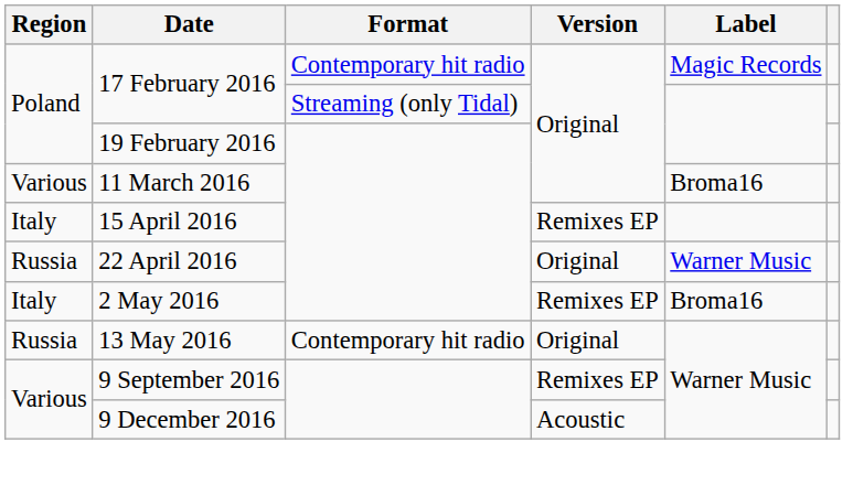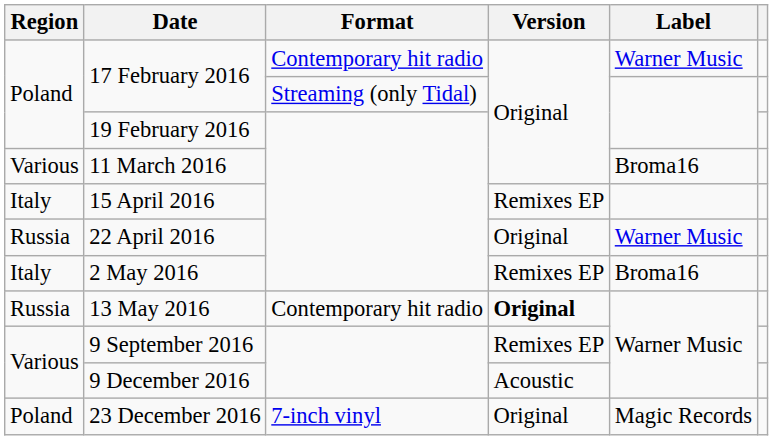 <table class="wikitable">
 <tr>
 <th>Region</th>
 <th>Date</th>
 <th>Format</th>
 <th>Version</th>
 <th>Label</th>
 <th></th>
 </tr>
 <tr>
 <td rowspan="3">Poland</td>
 <td rowspan="2">17 February 2016</td>
 <td><a href='#'>Contemporary hit radio</a></td>
 <td rowspan="4">Original</td>
-<td><a href='#'>Magic Records</a></td>
+<td><a href='#'>Warner Music</a></td>
 <td align="center"></td>
 </tr>
 <tr>
 <td><a href='#'>Streaming</a> (only <a href='#'>Tidal</a>)</td>
 <td rowspan="2"></td>
 <td align="center"></td>
 </tr>
 <tr>
 <td>19 February 2016</td>
 <td rowspan="5"></td>
 <td align="center"></td>
 </tr>
 <tr>
 <td>Various</td>
 <td>11 March 2016</td>
 <td>Broma16</td>
 <td align="center"></td>
 </tr>
 <tr>
 <td>Italy</td>
 <td>15 April 2016</td>
 <td>Remixes EP</td>
 <td></td>
 <td align="center"></td>
 </tr>
 <tr>
 <td>Russia</td>
 <td>22 April 2016</td>
 <td>Original</td>
 <td><a href='#'>Warner Music</a></td>
 <td align="center"></td>
 </tr>
 <tr>
 <td>Italy</td>
 <td>2 May 2016</td>
 <td>Remixes EP</td>
 <td>Broma16</td>
 <td align="center"></td>
 </tr>
 <tr>
 <td>Russia</td>
 <td>13 May 2016</td>
 <td>Contemporary hit radio</td>
-<td>Original</td>
+<td><strong>Original</strong></td>
 <td rowspan="3">Warner Music</td>
 <td align="center"></td>
 </tr>
 <tr>
 <td rowspan="2">Various</td>
 <td>9 September 2016</td>
 <td rowspan="2"></td>
 <td>Remixes EP</td>
 <td align="center"></td>
 </tr>
 <tr>
 <td>9 December 2016</td>
 <td>Acoustic</td>
 <td align="center"></td>
 </tr>
+<tr>
+<td>Poland</td>
+<td>23 December 2016</td>
+<td><a href='#'>7-inch vinyl</a></td>
+<td>Original</td>
+<td>Magic Records</td>
+<td align="center"></td>
+</tr>
 </table>
